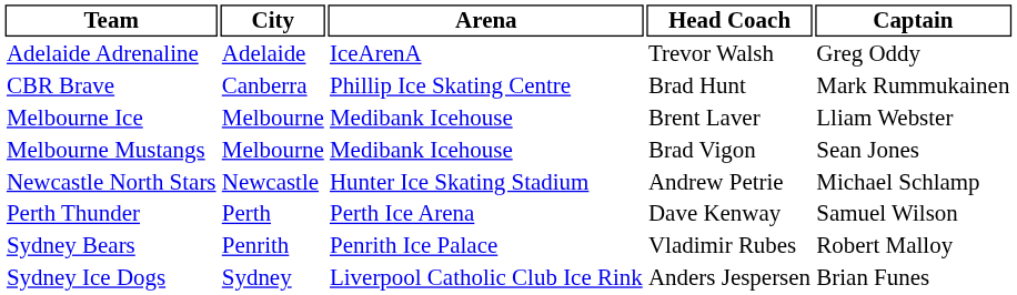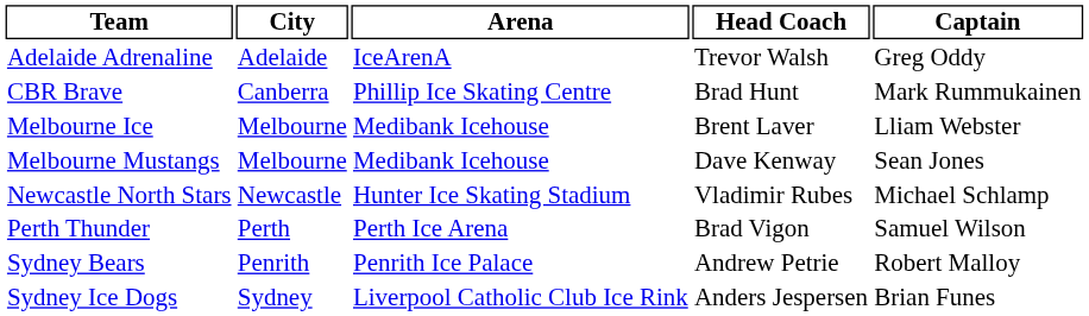 <table class="toccolours">
 <tr>
 </tr>
 <tr>
 <th style="background:white;color:black;border:black 1px solid">Team</th>
 <th style="background:white;color:black;border:black 1px solid">City</th>
 <th style="background:white;color:black;border:black 1px solid">Arena</th>
 <th style="background:white;color:black;border:black 1px solid">Head Coach</th>
 <th style="background:white;color:black;border:black 1px solid">Captain</th>
 </tr>
 <tr>
 <td><a href='#'>Adelaide Adrenaline</a></td>
 <td> <a href='#'>Adelaide</a></td>
 <td><a href='#'>IceArenA</a></td>
 <td> Trevor Walsh</td>
 <td> Greg Oddy</td>
 </tr>
 <tr>
 <td><a href='#'>CBR Brave</a></td>
 <td> <a href='#'>Canberra</a></td>
 <td><a href='#'>Phillip Ice Skating Centre</a></td>
 <td> Brad Hunt</td>
 <td> Mark Rummukainen</td>
 </tr>
 <tr>
 <td><a href='#'>Melbourne Ice</a></td>
 <td> <a href='#'>Melbourne</a></td>
 <td><a href='#'>Medibank Icehouse</a></td>
 <td> Brent Laver</td>
 <td> Lliam Webster</td>
 </tr>
 <tr>
 <td><a href='#'>Melbourne Mustangs</a></td>
 <td> <a href='#'>Melbourne</a></td>
 <td><a href='#'>Medibank Icehouse</a></td>
-<td> Brad Vigon</td>
+<td> Dave Kenway</td>
 <td> Sean Jones</td>
 </tr>
 <tr>
 <td><a href='#'>Newcastle North Stars</a></td>
 <td> <a href='#'>Newcastle</a></td>
 <td><a href='#'>Hunter Ice Skating Stadium</a></td>
-<td> Andrew Petrie</td>
+<td> Vladimir Rubes</td>
 <td> Michael Schlamp</td>
 </tr>
 <tr>
 <td><a href='#'>Perth Thunder</a></td>
 <td> <a href='#'>Perth</a></td>
 <td><a href='#'>Perth Ice Arena</a></td>
-<td> Dave Kenway</td>
+<td> Brad Vigon</td>
 <td> Samuel Wilson</td>
 </tr>
 <tr>
 <td><a href='#'>Sydney Bears</a></td>
 <td> <a href='#'>Penrith</a></td>
 <td><a href='#'>Penrith Ice Palace</a></td>
-<td> Vladimir Rubes</td>
+<td> Andrew Petrie</td>
 <td> Robert Malloy</td>
 </tr>
 <tr>
 <td><a href='#'>Sydney Ice Dogs</a></td>
 <td> <a href='#'>Sydney</a></td>
 <td><a href='#'>Liverpool Catholic Club Ice Rink</a></td>
 <td> Anders Jespersen</td>
 <td> Brian Funes</td>
 </tr>
 </table>
